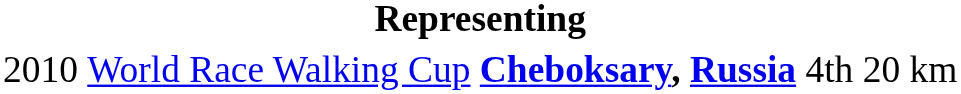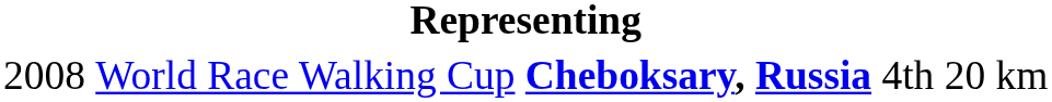 <table>
 <tr>
 <th colspan="5">Representing </th>
 </tr>
 <tr>
-<td>2010</td>
+<td>2008</td>
 <td><a href='#'>World Race Walking Cup</a></td>
 <td><strong><a href='#'>Cheboksary</a>, <a href='#'>Russia</a></strong></td>
 <td>4th</td>
 <td>20 km</td>
 </tr>
 </table>
